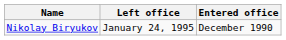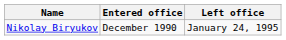 <table class="wikitable">
 <tr>
 <th>Name</th>
+<th>Entered office</th>
 <th>Left office</th>
-<th>Entered office</th>
 </tr>
 <tr>
 <td><a href='#'>Nikolay Biryukov</a></td>
+<td>December 1990</td>
 <td>January 24, 1995</td>
-<td>December 1990</td>
 </tr>
 </table>
